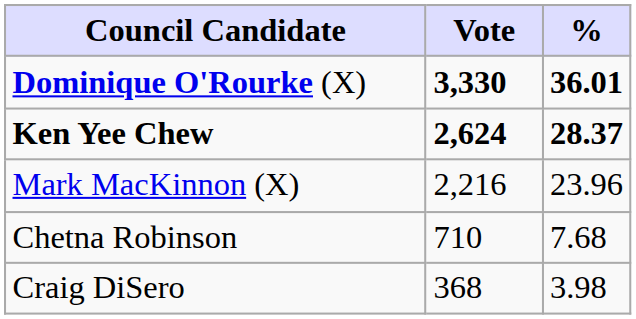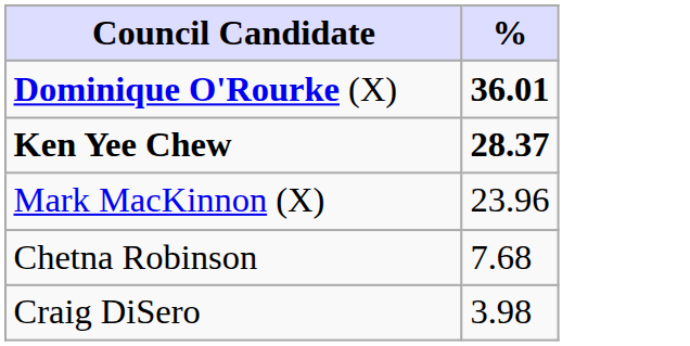 <table class="wikitable sortable">
 <tr>
 <th style="background:#ddf; width:200px;">Council Candidate</th>
-<th style="background:#ddf; width:50px;">Vote</th>
 <th style="background:#ddf; width:30px;">%</th>
 </tr>
 <tr>
 <td><strong><a href='#'>Dominique O'Rourke</a></strong> (X)</td>
-<td><strong>3,330</strong></td>
 <td><strong>36.01</strong></td>
 </tr>
 <tr>
 <td><strong>Ken Yee Chew</strong></td>
-<td><strong>2,624</strong></td>
 <td><strong>28.37</strong></td>
 </tr>
 <tr>
 <td><a href='#'>Mark MacKinnon</a> (X)</td>
-<td>2,216</td>
 <td>23.96</td>
 </tr>
 <tr>
 <td>Chetna Robinson</td>
-<td>710</td>
 <td>7.68</td>
 </tr>
 <tr>
 <td>Craig DiSero</td>
-<td>368</td>
 <td>3.98</td>
 </tr>
 </table>
